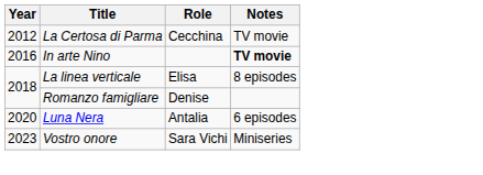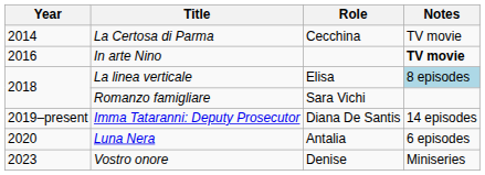 <table class="wikitable plainrowheaders sortable">
 <tr>
 <th scope="col">Year</th>
 <th scope="col">Title</th>
 <th scope="col">Role</th>
 <th scope="col" class="unsortable">Notes</th>
 </tr>
 <tr>
-<td>2012</td>
+<td>2014</td>
 <td><em>La Certosa di Parma</em></td>
 <td>Cecchina</td>
 <td>TV movie</td>
 </tr>
 <tr>
 <td>2016</td>
 <td><em>In arte Nino</em></td>
 <td></td>
 <td><strong>TV movie</strong></td>
 </tr>
 <tr>
 <td rowspan="2">2018</td>
 <td><em>La linea verticale</em></td>
 <td>Elisa</td>
-<td>8 episodes</td>
+<td style="background: lightblue;">8 episodes</td>
 </tr>
 <tr>
 <td><em>Romanzo famigliare</em></td>
-<td>Denise</td>
+<td>Sara Vichi</td>
 <td></td>
+</tr>
+<tr>
+<td>2019–present</td>
+<td><em><a href='#'>Imma Tataranni: Deputy Prosecutor</a></em></td>
+<td>Diana De Santis</td>
+<td>14 episodes</td>
 </tr>
 <tr>
 <td>2020</td>
 <td><em><a href='#'>Luna Nera</a></em></td>
 <td>Antalia</td>
 <td>6 episodes</td>
 </tr>
 <tr>
 <td>2023</td>
 <td><em>Vostro onore</em></td>
-<td>Sara Vichi</td>
+<td>Denise</td>
 <td>Miniseries</td>
 </tr>
 </table>
